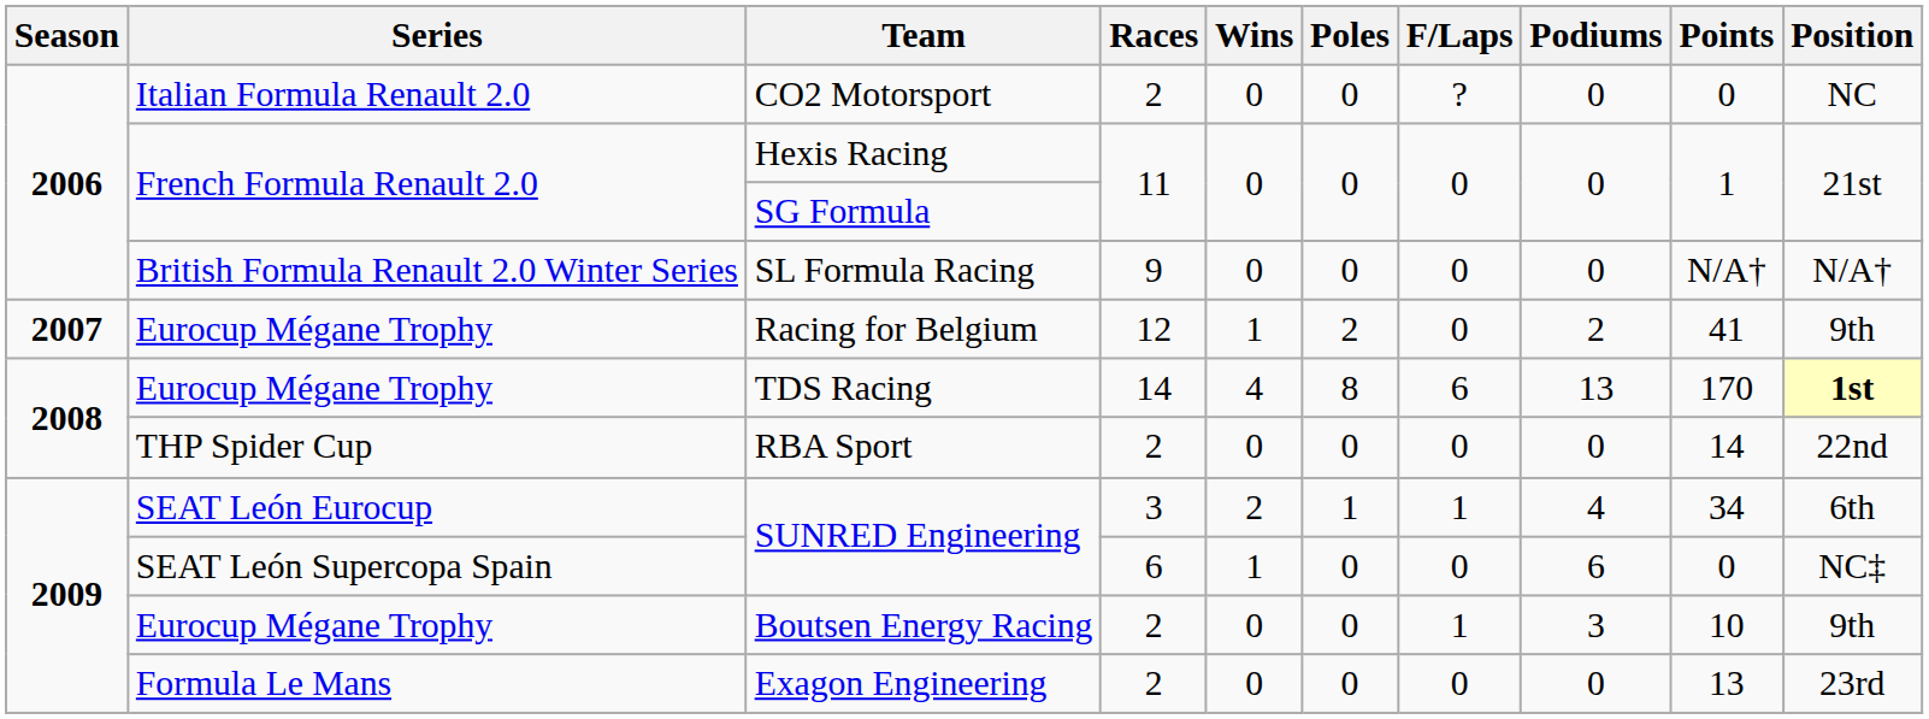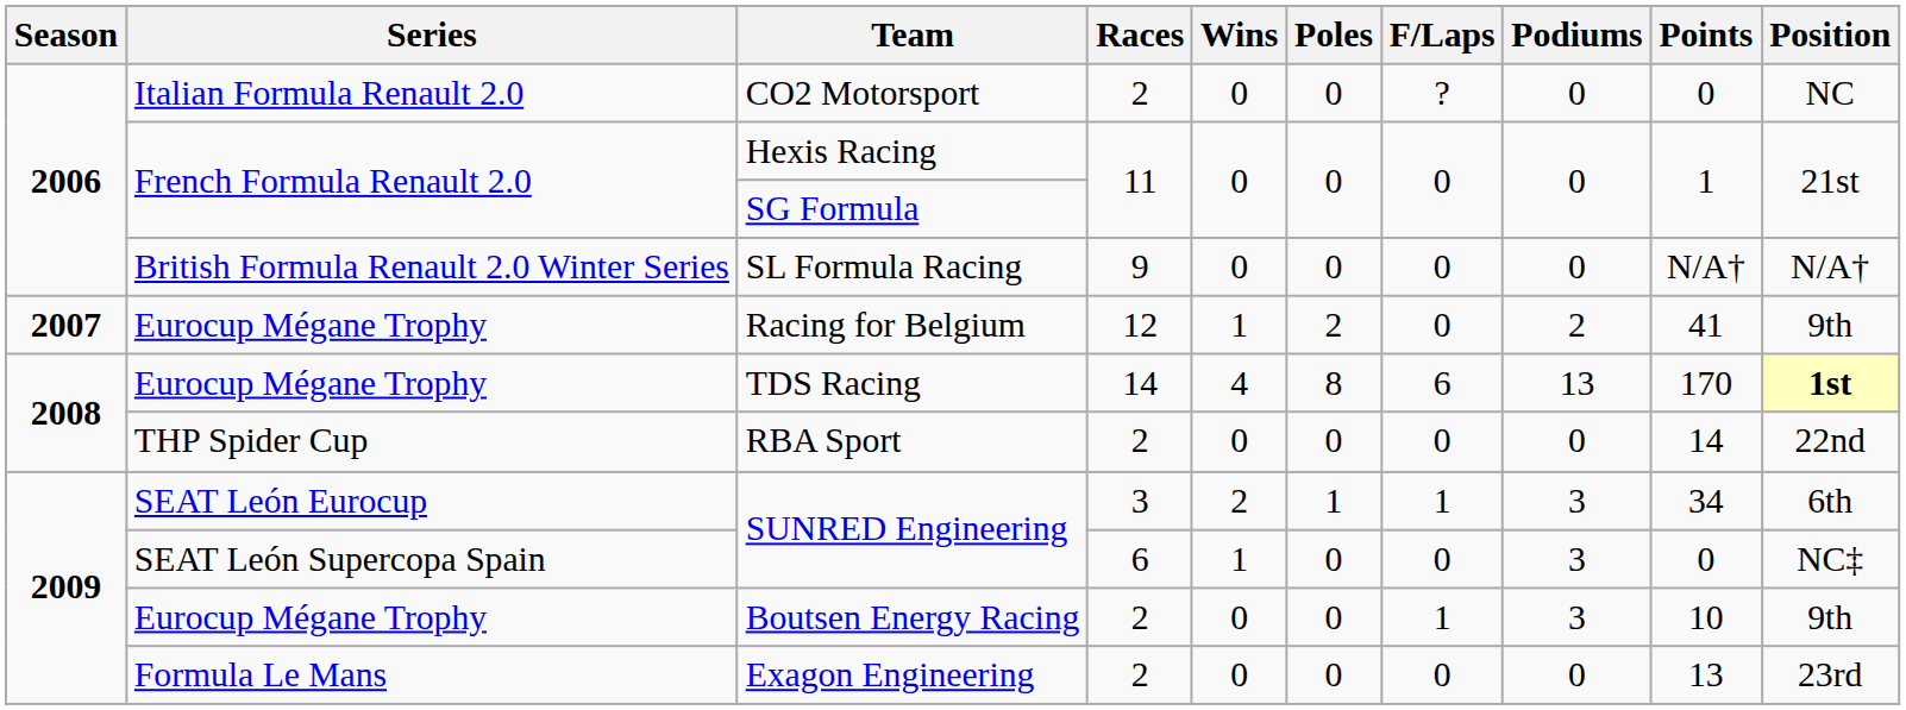 <table class="wikitable" style="font-size: 95%;">
 <tr>
 <th>Season</th>
 <th>Series</th>
 <th>Team</th>
 <th>Races</th>
 <th>Wins</th>
 <th>Poles</th>
 <th>F/Laps</th>
 <th>Podiums</th>
 <th>Points</th>
 <th>Position</th>
 </tr>
 <tr>
 <td rowspan=4 align="center"><strong>2006</strong></td>
 <td><a href='#'>Italian Formula Renault 2.0</a></td>
 <td>CO2 Motorsport</td>
 <td align="center">2</td>
 <td align="center">0</td>
 <td align="center">0</td>
 <td align="center">?</td>
 <td align="center">0</td>
 <td align="center">0</td>
 <td align="center">NC</td>
 </tr>
 <tr>
 <td rowspan=2><a href='#'>French Formula Renault 2.0</a></td>
 <td>Hexis Racing</td>
 <td align="center" rowspan=2>11</td>
 <td align="center" rowspan=2>0</td>
 <td align="center" rowspan=2>0</td>
 <td align="center" rowspan=2>0</td>
 <td align="center" rowspan=2>0</td>
 <td align="center" rowspan=2>1</td>
 <td align="center" rowspan=2>21st</td>
 </tr>
 <tr>
 <td><a href='#'>SG Formula</a></td>
 </tr>
 <tr>
 <td><a href='#'>British Formula Renault 2.0 Winter Series</a></td>
 <td>SL Formula Racing</td>
 <td align="center">9</td>
 <td align="center">0</td>
 <td align="center">0</td>
 <td align="center">0</td>
 <td align="center">0</td>
 <td align="center">N/A†</td>
 <td align="center">N/A†</td>
 </tr>
 <tr>
 <td align="center"><strong>2007</strong></td>
 <td><a href='#'>Eurocup Mégane Trophy</a></td>
 <td>Racing for Belgium</td>
 <td align="center">12</td>
 <td align="center">1</td>
 <td align="center">2</td>
 <td align="center">0</td>
 <td align="center">2</td>
 <td align="center">41</td>
 <td align="center">9th</td>
 </tr>
 <tr>
 <td align="center" rowspan=2><strong>2008</strong></td>
 <td><a href='#'>Eurocup Mégane Trophy</a></td>
 <td>TDS Racing</td>
 <td align="center">14</td>
 <td align="center">4</td>
 <td align="center">8</td>
 <td align="center">6</td>
 <td align="center">13</td>
 <td align="center">170</td>
 <td align="center" style="background:#FFFFBF;"><strong>1st</strong></td>
 </tr>
 <tr>
 <td>THP Spider Cup</td>
 <td>RBA Sport</td>
 <td align="center">2</td>
 <td align="center">0</td>
 <td align="center">0</td>
 <td align="center">0</td>
 <td align="center">0</td>
 <td align="center">14</td>
 <td align="center">22nd</td>
 </tr>
 <tr>
 <td align="center" rowspan=4><strong>2009</strong></td>
 <td><a href='#'>SEAT León Eurocup</a></td>
 <td rowspan=2><a href='#'>SUNRED Engineering</a></td>
 <td align="center">3</td>
 <td align="center">2</td>
 <td align="center">1</td>
 <td align="center">1</td>
-<td align="center">4</td>
+<td align="center">3</td>
 <td align="center">34</td>
 <td align="center">6th</td>
 </tr>
 <tr>
 <td>SEAT León Supercopa Spain</td>
 <td align="center">6</td>
 <td align="center">1</td>
 <td align="center">0</td>
 <td align="center">0</td>
-<td align="center">6</td>
+<td align="center">3</td>
 <td align="center">0</td>
 <td align="center">NC‡</td>
 </tr>
 <tr>
 <td><a href='#'>Eurocup Mégane Trophy</a></td>
 <td><a href='#'>Boutsen Energy Racing</a></td>
 <td align="center">2</td>
 <td align="center">0</td>
 <td align="center">0</td>
 <td align="center">1</td>
 <td align="center">3</td>
 <td align="center">10</td>
 <td align="center">9th</td>
 </tr>
 <tr>
 <td><a href='#'>Formula Le Mans</a></td>
 <td><a href='#'>Exagon Engineering</a></td>
 <td align="center">2</td>
 <td align="center">0</td>
 <td align="center">0</td>
 <td align="center">0</td>
 <td align="center">0</td>
 <td align="center">13</td>
 <td align="center">23rd</td>
 </tr>
 </table>
